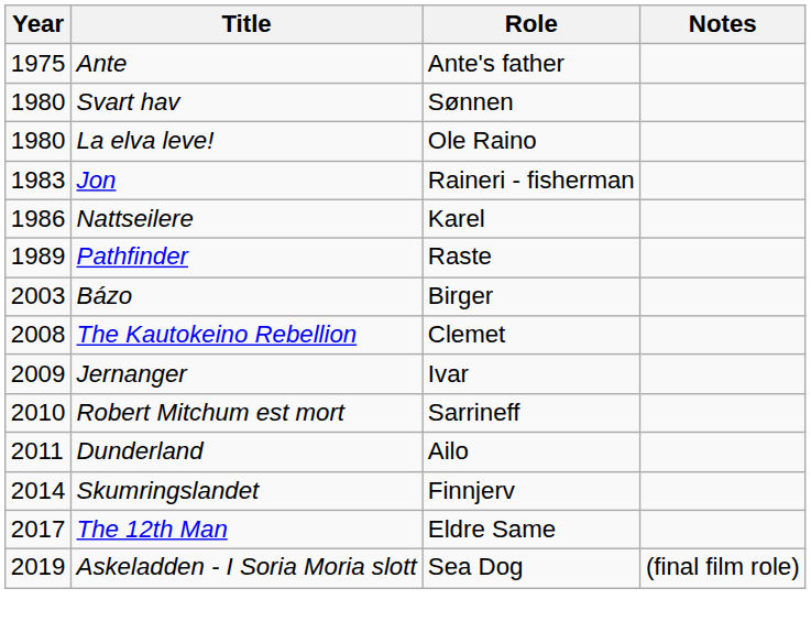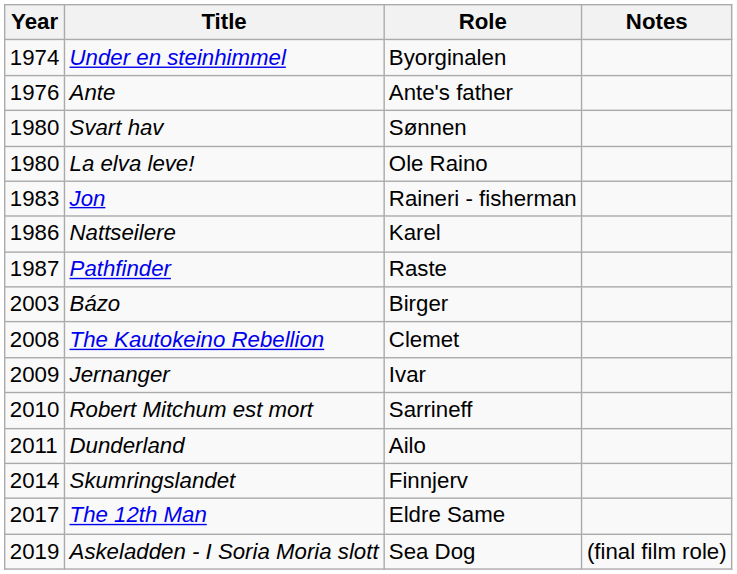 <table class="wikitable">
 <tr>
 <th>Year</th>
 <th>Title</th>
 <th>Role</th>
 <th>Notes</th>
 </tr>
 <tr>
-<td>1975</td>
+<td>1974</td>
+<td><em><a href='#'>Under en steinhimmel</a></em></td>
+<td>Byorginalen</td>
+<td></td>
+</tr>
+<tr>
+<td>1976</td>
 <td><em>Ante</em></td>
 <td>Ante's father</td>
 <td></td>
 </tr>
 <tr>
 <td>1980</td>
 <td><em>Svart hav</em></td>
 <td>Sønnen</td>
 <td></td>
 </tr>
 <tr>
 <td>1980</td>
 <td><em>La elva leve!</em></td>
 <td>Ole Raino</td>
 <td></td>
 </tr>
 <tr>
 <td>1983</td>
 <td><em><a href='#'>Jon</a></em></td>
 <td>Raineri - fisherman</td>
 <td></td>
 </tr>
 <tr>
 <td>1986</td>
 <td><em>Nattseilere</em></td>
 <td>Karel</td>
 <td></td>
 </tr>
 <tr>
-<td>1989</td>
+<td>1987</td>
 <td><em><a href='#'>Pathfinder</a></em></td>
 <td>Raste</td>
 <td></td>
 </tr>
 <tr>
 <td>2003</td>
 <td><em>Bázo</em></td>
 <td>Birger</td>
 <td></td>
 </tr>
 <tr>
 <td>2008</td>
 <td><em><a href='#'>The Kautokeino Rebellion</a></em></td>
 <td>Clemet</td>
 <td></td>
 </tr>
 <tr>
 <td>2009</td>
 <td><em>Jernanger</em></td>
 <td>Ivar</td>
 <td></td>
 </tr>
 <tr>
 <td>2010</td>
 <td><em>Robert Mitchum est mort</em></td>
 <td>Sarrineff</td>
 <td></td>
 </tr>
 <tr>
 <td>2011</td>
 <td><em>Dunderland</em></td>
 <td>Ailo</td>
 <td></td>
 </tr>
 <tr>
 <td>2014</td>
 <td><em>Skumringslandet</em></td>
 <td>Finnjerv</td>
 <td></td>
 </tr>
 <tr>
 <td>2017</td>
 <td><em><a href='#'>The 12th Man</a></em></td>
 <td>Eldre Same</td>
 <td></td>
 </tr>
 <tr>
 <td>2019</td>
 <td><em>Askeladden - I Soria Moria slott</em></td>
 <td>Sea Dog</td>
 <td>(final film role)</td>
 </tr>
 </table>
